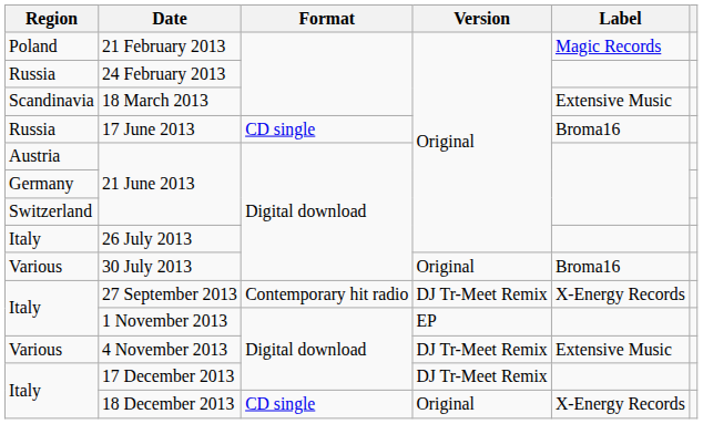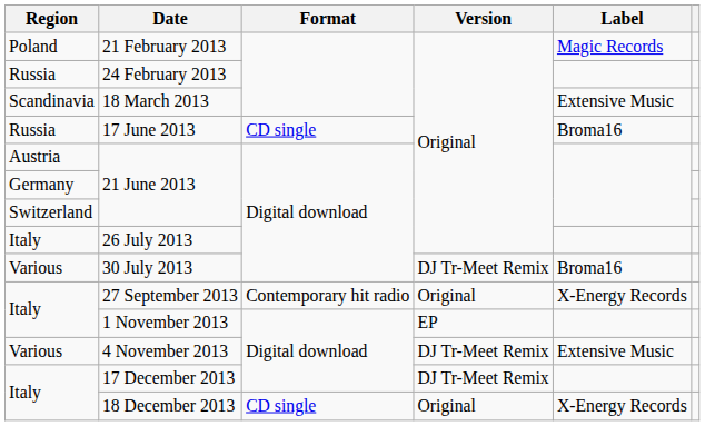 <table class="wikitable">
 <tr>
 <th>Region</th>
 <th>Date</th>
 <th>Format</th>
 <th>Version</th>
 <th>Label</th>
 <th></th>
 </tr>
 <tr>
 <td>Poland</td>
 <td>21 February 2013</td>
 <td rowspan="3"></td>
 <td rowspan="8">Original</td>
 <td><a href='#'>Magic Records</a></td>
 <td align="center"></td>
 </tr>
 <tr>
 <td>Russia</td>
 <td>24 February 2013</td>
 <td></td>
 <td align="center"></td>
 </tr>
 <tr>
 <td>Scandinavia</td>
 <td>18 March 2013</td>
 <td>Extensive Music</td>
 <td align="center"></td>
 </tr>
 <tr>
 <td>Russia</td>
 <td>17 June 2013</td>
 <td><a href='#'>CD single</a></td>
 <td>Broma16</td>
 <td align="center"></td>
 </tr>
 <tr>
 <td>Austria</td>
 <td rowspan="3">21 June 2013</td>
 <td rowspan="5">Digital download</td>
 <td rowspan="3"></td>
 <td align="center"></td>
 </tr>
 <tr>
 <td>Germany</td>
 <td align="center"></td>
 </tr>
 <tr>
 <td>Switzerland</td>
 <td align="center"></td>
 </tr>
 <tr>
 <td>Italy</td>
 <td>26 July 2013</td>
 <td></td>
 <td align="center"></td>
 </tr>
 <tr>
 <td>Various</td>
 <td>30 July 2013</td>
-<td>Original</td>
+<td>DJ Tr-Meet Remix</td>
 <td>Broma16</td>
 <td align="center"></td>
 </tr>
 <tr>
 <td rowspan="2">Italy</td>
 <td>27 September 2013</td>
 <td>Contemporary hit radio</td>
-<td>DJ Tr-Meet Remix</td>
+<td>Original</td>
 <td>X-Energy Records</td>
 <td align="center"></td>
 </tr>
 <tr>
 <td>1 November 2013</td>
 <td rowspan="3">Digital download</td>
 <td>EP</td>
 <td></td>
 <td align="center"></td>
 </tr>
 <tr>
 <td>Various</td>
 <td>4 November 2013</td>
 <td>DJ Tr-Meet Remix</td>
 <td>Extensive Music</td>
 <td align="center"></td>
 </tr>
 <tr>
 <td rowspan="2">Italy</td>
 <td>17 December 2013</td>
 <td>DJ Tr-Meet Remix</td>
 <td></td>
 <td align="center"></td>
 </tr>
 <tr>
 <td>18 December 2013</td>
 <td><a href='#'>CD single</a></td>
 <td>Original</td>
 <td>X-Energy Records</td>
 <td align="center"></td>
 </tr>
 </table>
